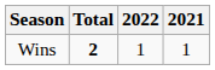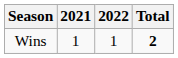 <table class="wikitable">
 <tr>
 <th>Season</th>
+<th>2021</th>
+<th>2022</th>
 <th><strong>Total</strong></th>
-<th>2022</th>
-<th>2021</th>
 </tr>
 <tr align=center>
 <td>Wins</td>
-<td><strong>2</strong></td>
 <td>1</td>
 <td>1</td>
+<td><strong>2</strong></td>
 </tr>
 </table>
